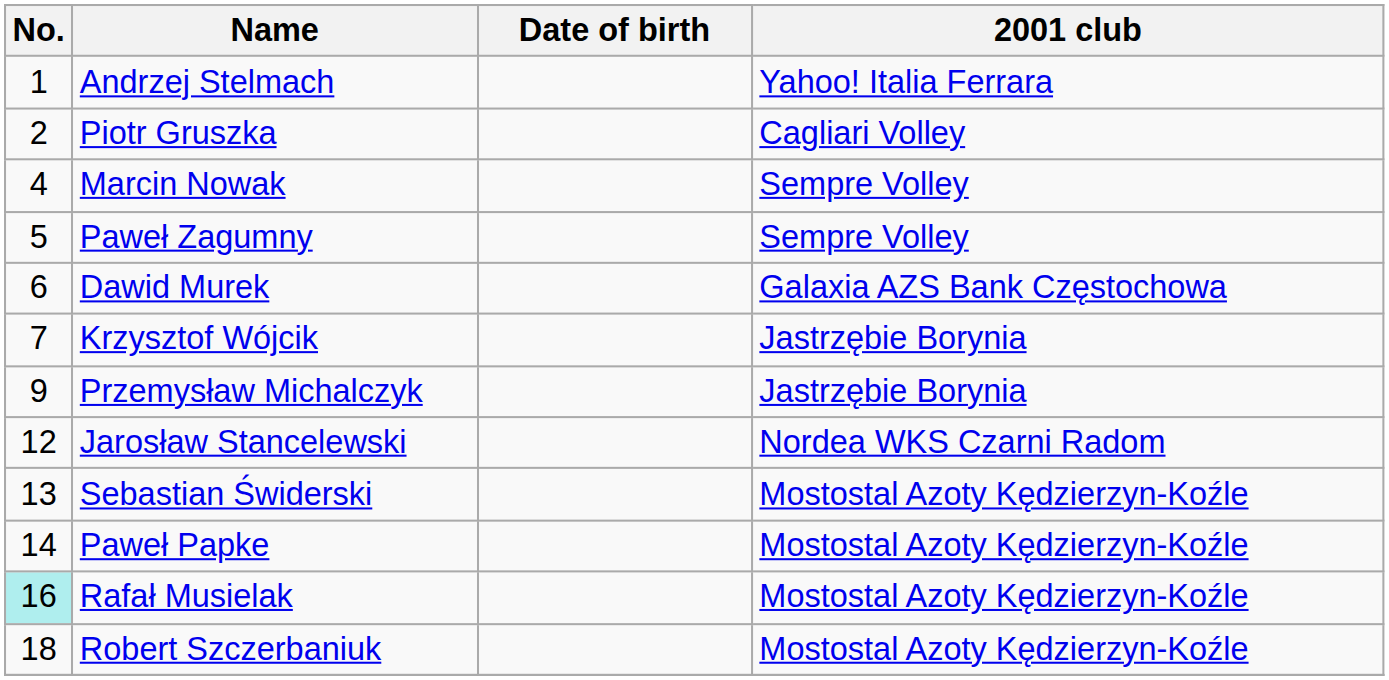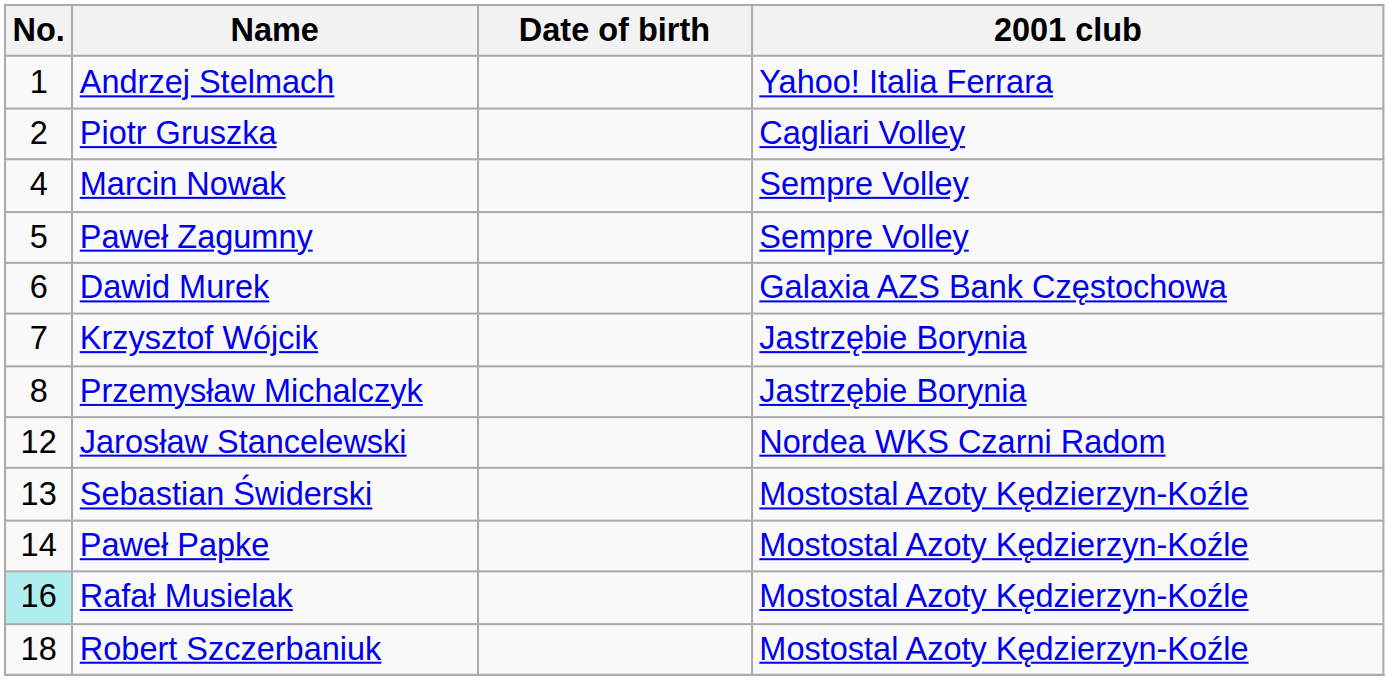 <table class="wikitable sortable" style="font-size:100%; text-align:center;">
 <tr>
 <th>No.</th>
 <th style="width:12em">Name</th>
 <th style="width:8em">Date of birth</th>
 <th style="width:19em">2001 club</th>
 </tr>
 <tr>
 <td>1</td>
 <td align=left><a href='#'>Andrzej Stelmach</a></td>
 <td align=right></td>
 <td align=left> <a href='#'>Yahoo! Italia Ferrara</a></td>
 </tr>
 <tr>
 <td>2</td>
 <td align=left><a href='#'>Piotr Gruszka</a></td>
 <td align=right></td>
 <td align=left> <a href='#'>Cagliari Volley</a></td>
 </tr>
 <tr>
 <td>4</td>
 <td align=left><a href='#'>Marcin Nowak</a></td>
 <td align=right></td>
 <td align=left> <a href='#'>Sempre Volley</a></td>
 </tr>
 <tr>
 <td>5</td>
 <td align=left><a href='#'>Paweł Zagumny</a></td>
 <td align=right></td>
 <td align=left> <a href='#'>Sempre Volley</a></td>
 </tr>
 <tr>
 <td>6</td>
 <td align=left><a href='#'>Dawid Murek</a></td>
 <td align=right></td>
 <td align=left> <a href='#'>Galaxia AZS Bank Częstochowa</a></td>
 </tr>
 <tr>
 <td>7</td>
 <td align=left><a href='#'>Krzysztof Wójcik</a></td>
 <td align=right></td>
 <td align=left> <a href='#'>Jastrzębie Borynia</a></td>
 </tr>
 <tr>
-<td>9</td>
+<td>8</td>
 <td align=left><a href='#'>Przemysław Michalczyk</a></td>
 <td align=right></td>
 <td align=left> <a href='#'>Jastrzębie Borynia</a></td>
 </tr>
 <tr>
 <td>12</td>
 <td align=left><a href='#'>Jarosław Stancelewski</a></td>
 <td align=right></td>
 <td align=left> <a href='#'>Nordea WKS Czarni Radom</a></td>
 </tr>
 <tr>
 <td>13</td>
 <td align=left><a href='#'>Sebastian Świderski</a></td>
 <td align=right></td>
 <td align=left> <a href='#'>Mostostal Azoty Kędzierzyn-Koźle</a></td>
 </tr>
 <tr>
 <td>14</td>
 <td align=left><a href='#'>Paweł Papke</a></td>
 <td align=right></td>
 <td align=left> <a href='#'>Mostostal Azoty Kędzierzyn-Koźle</a></td>
 </tr>
 <tr>
 <td style="background: paleturquoise;">16</td>
 <td align=left><a href='#'>Rafał Musielak</a></td>
 <td align=right></td>
 <td align=left> <a href='#'>Mostostal Azoty Kędzierzyn-Koźle</a></td>
 </tr>
 <tr>
 <td>18</td>
 <td align=left><a href='#'>Robert Szczerbaniuk</a></td>
 <td align=right></td>
 <td align=left> <a href='#'>Mostostal Azoty Kędzierzyn-Koźle</a></td>
 </tr>
 <tr>
 </tr>
 </table>
